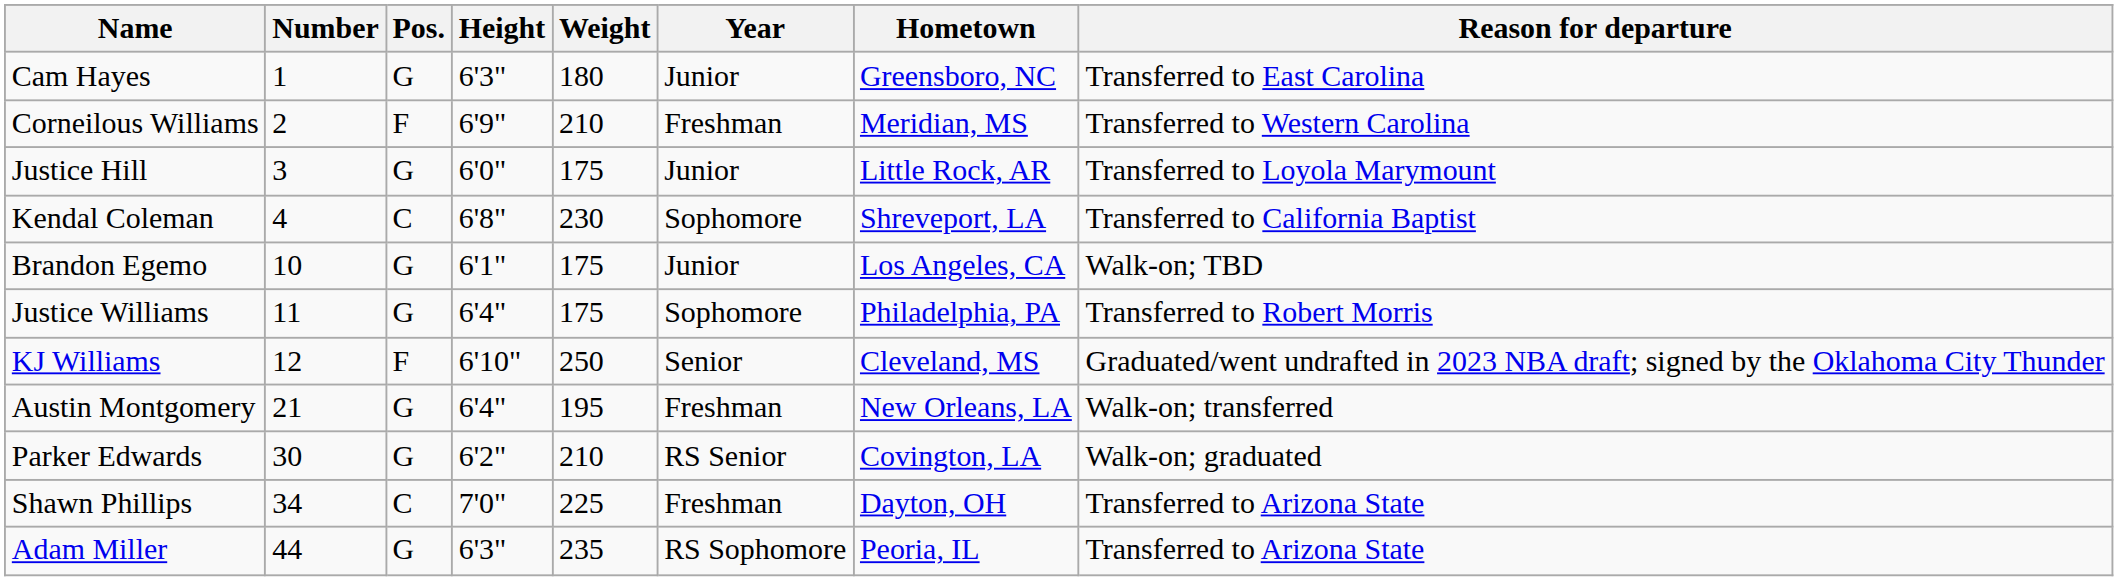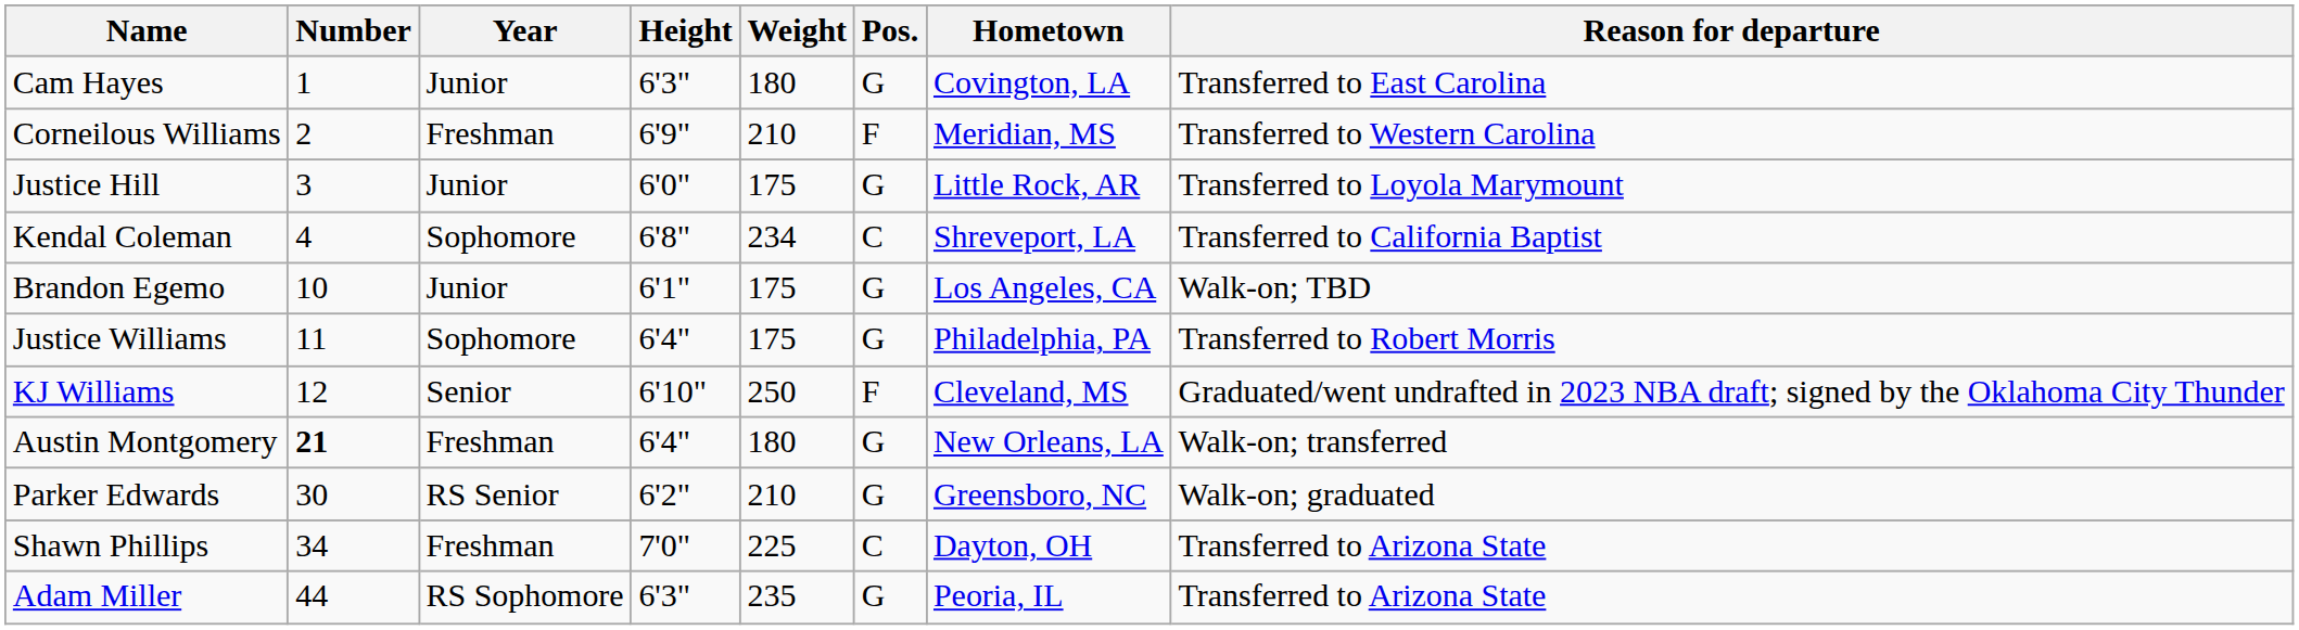 <table class="wikitable sortable" border="1">
 <tr>
 <th>Name</th>
 <th>Number</th>
-<th>Pos.</th>
+<th>Year</th>
 <th>Height</th>
 <th>Weight</th>
-<th>Year</th>
+<th>Pos.</th>
 <th>Hometown</th>
 <th class="unsortable">Reason for departure</th>
 </tr>
 <tr>
 <td>Cam Hayes</td>
 <td>1</td>
-<td>G</td>
+<td>Junior</td>
 <td>6'3"</td>
 <td>180</td>
-<td>Junior</td>
-<td><a href='#'>Greensboro, NC</a></td>
+<td>G</td>
+<td><a href='#'>Covington, LA</a></td>
 <td>Transferred to <a href='#'>East Carolina</a></td>
 </tr>
 <tr>
 <td>Corneilous Williams</td>
 <td>2</td>
-<td>F</td>
+<td>Freshman</td>
 <td>6'9"</td>
 <td>210</td>
-<td>Freshman</td>
+<td>F</td>
 <td><a href='#'>Meridian, MS</a></td>
 <td>Transferred to <a href='#'>Western Carolina</a></td>
 </tr>
 <tr>
 <td>Justice Hill</td>
 <td>3</td>
-<td>G</td>
+<td>Junior</td>
 <td>6'0"</td>
 <td>175</td>
-<td>Junior</td>
+<td>G</td>
 <td><a href='#'>Little Rock, AR</a></td>
 <td>Transferred to <a href='#'>Loyola Marymount</a></td>
 </tr>
 <tr>
 <td>Kendal Coleman</td>
 <td>4</td>
+<td>Sophomore</td>
+<td>6'8"</td>
+<td>234</td>
 <td>C</td>
-<td>6'8"</td>
-<td>230</td>
-<td>Sophomore</td>
 <td><a href='#'>Shreveport, LA</a></td>
 <td>Transferred to <a href='#'>California Baptist</a></td>
 </tr>
 <tr>
 <td>Brandon Egemo</td>
 <td>10</td>
-<td>G</td>
+<td>Junior</td>
 <td>6'1"</td>
 <td>175</td>
-<td>Junior</td>
+<td>G</td>
 <td><a href='#'>Los Angeles, CA</a></td>
 <td>Walk-on; TBD</td>
 </tr>
 <tr>
 <td>Justice Williams</td>
 <td>11</td>
-<td>G</td>
+<td>Sophomore</td>
 <td>6'4"</td>
 <td>175</td>
-<td>Sophomore</td>
+<td>G</td>
 <td><a href='#'>Philadelphia, PA</a></td>
 <td>Transferred to <a href='#'>Robert Morris</a></td>
 </tr>
 <tr>
 <td><a href='#'>KJ Williams</a></td>
 <td>12</td>
-<td>F</td>
+<td>Senior</td>
 <td>6'10"</td>
 <td>250</td>
-<td>Senior</td>
+<td>F</td>
 <td><a href='#'>Cleveland, MS</a></td>
 <td>Graduated/went undrafted in <a href='#'>2023 NBA draft</a>; signed by the <a href='#'>Oklahoma City Thunder</a></td>
 </tr>
 <tr>
 <td>Austin Montgomery</td>
-<td>21</td>
+<td><strong>21</strong></td>
+<td>Freshman</td>
+<td>6'4"</td>
+<td>180</td>
 <td>G</td>
-<td>6'4"</td>
-<td>195</td>
-<td>Freshman</td>
 <td><a href='#'>New Orleans, LA</a></td>
 <td>Walk-on; transferred</td>
 </tr>
 <tr>
 <td>Parker Edwards</td>
 <td>30</td>
-<td>G</td>
+<td>RS Senior</td>
 <td>6'2"</td>
 <td>210</td>
-<td>RS Senior</td>
-<td><a href='#'>Covington, LA</a></td>
+<td>G</td>
+<td><a href='#'>Greensboro, NC</a></td>
 <td>Walk-on; graduated</td>
 </tr>
 <tr>
 <td>Shawn Phillips</td>
 <td>34</td>
-<td>C</td>
+<td>Freshman</td>
 <td>7'0"</td>
 <td>225</td>
-<td>Freshman</td>
+<td>C</td>
 <td><a href='#'>Dayton, OH</a></td>
 <td>Transferred to <a href='#'>Arizona State</a></td>
 </tr>
 <tr>
 <td><a href='#'>Adam Miller</a></td>
 <td>44</td>
-<td>G</td>
+<td>RS Sophomore</td>
 <td>6'3"</td>
 <td>235</td>
-<td>RS Sophomore</td>
+<td>G</td>
 <td><a href='#'>Peoria, IL</a></td>
 <td>Transferred to <a href='#'>Arizona State</a></td>
 </tr>
 </table>
